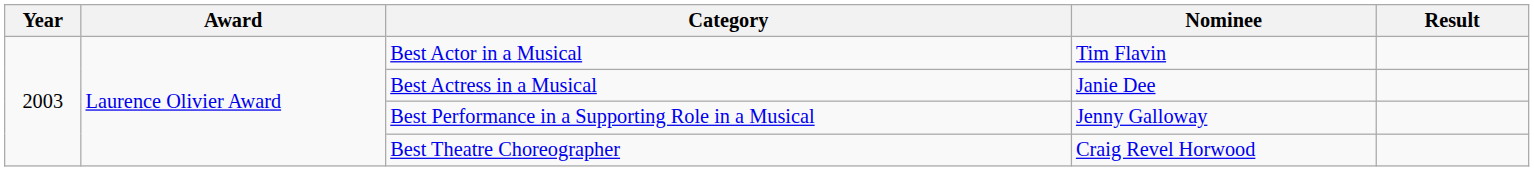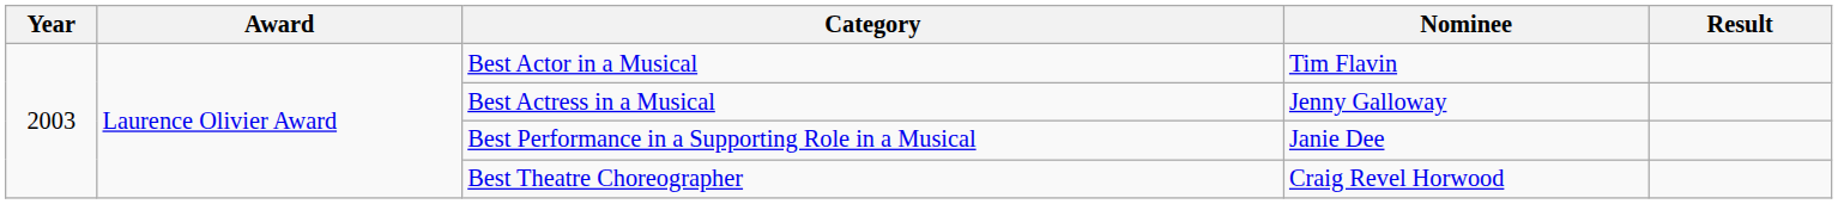 <table class="wikitable" width="95%">
 <tr>
 <th width="5%">Year</th>
 <th width="20%">Award</th>
 <th width="45%">Category</th>
 <th width="20%">Nominee</th>
 <th width="10%">Result</th>
 </tr>
 <tr>
 <td rowspan="4" align="center">2003</td>
 <td rowspan="4"><a href='#'>Laurence Olivier Award</a></td>
 <td><a href='#'>Best Actor in a Musical</a></td>
 <td><a href='#'>Tim Flavin</a></td>
 <td></td>
 </tr>
 <tr>
 <td><a href='#'>Best Actress in a Musical</a></td>
-<td><a href='#'>Janie Dee</a></td>
+<td><a href='#'>Jenny Galloway</a></td>
 <td></td>
 </tr>
 <tr>
 <td><a href='#'>Best Performance in a Supporting Role in a Musical</a></td>
-<td><a href='#'>Jenny Galloway</a></td>
+<td><a href='#'>Janie Dee</a></td>
 <td></td>
 </tr>
 <tr>
 <td><a href='#'>Best Theatre Choreographer</a></td>
 <td><a href='#'>Craig Revel Horwood</a></td>
 <td></td>
 </tr>
 </table>
